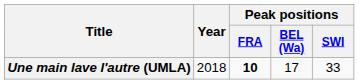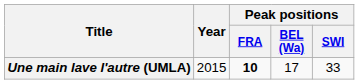 <table class="wikitable plainrowheaders" style="text-align:center">
 <tr>
 <th scope="col" rowspan="2">Title</th>
 <th scope="col" rowspan="2">Year</th>
 <th scope="col" colspan="3">Peak positions</th>
 </tr>
 <tr>
 <th scope="col" style="width:3em;font-size:90%;"><a href='#'>FRA</a><br></th>
 <th scope="col" style="width:3em;font-size:90%;"><a href='#'>BEL <br>(Wa)</a><br></th>
 <th scope="col" style="width:3em;font-size:90%;"><a href='#'>SWI</a><br></th>
 </tr>
 <tr>
 <th scope="row"><em>Une main lave l'autre</em> (UMLA)</th>
-<td>2018</td>
+<td>2015</td>
 <td><strong>10</strong></td>
 <td>17</td>
 <td>33</td>
 </tr>
 </table>
